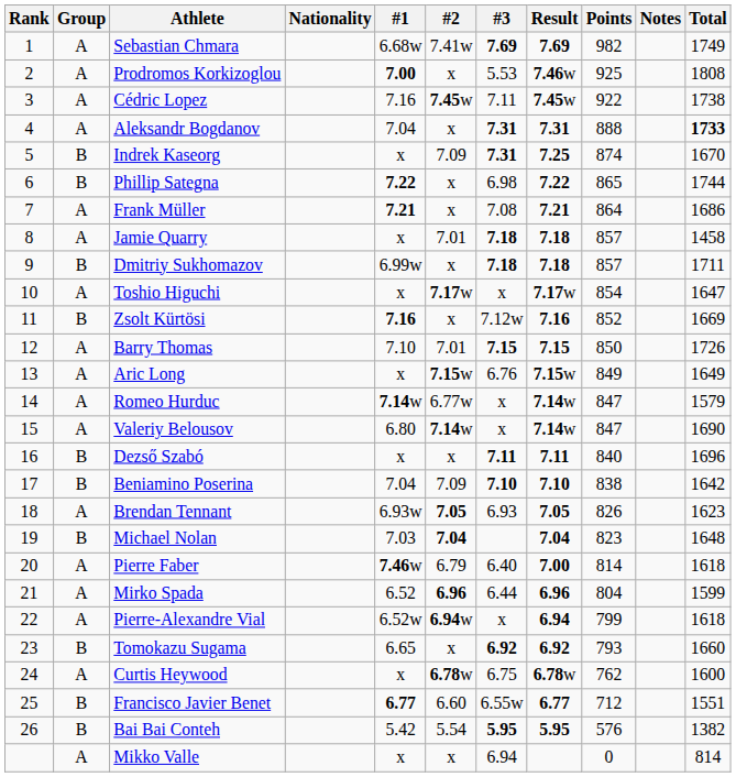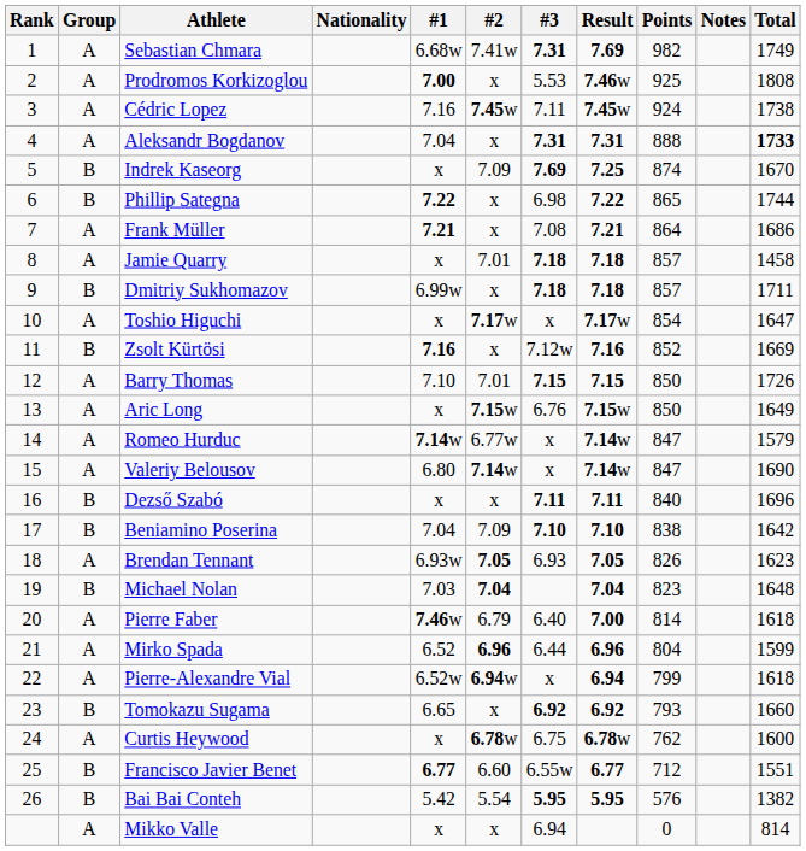 <table class="wikitable sortable" style="text-align:center">
 <tr>
 <th>Rank</th>
 <th>Group</th>
 <th>Athlete</th>
 <th>Nationality</th>
 <th>#1</th>
 <th>#2</th>
 <th>#3</th>
 <th>Result</th>
 <th>Points</th>
 <th>Notes</th>
 <th>Total</th>
 </tr>
 <tr>
 <td>1</td>
 <td>A</td>
 <td align=left><a href='#'>Sebastian Chmara</a></td>
 <td align=left></td>
 <td>6.68w</td>
 <td>7.41w</td>
-<td><strong>7.69</strong></td>
+<td><strong>7.31</strong></td>
 <td><strong>7.69</strong></td>
 <td>982</td>
 <td></td>
 <td>1749</td>
 </tr>
 <tr>
 <td>2</td>
 <td>A</td>
 <td align=left><a href='#'>Prodromos Korkizoglou</a></td>
 <td align=left></td>
 <td><strong>7.00</strong></td>
 <td>x</td>
 <td>5.53</td>
 <td><strong>7.46</strong>w</td>
 <td>925</td>
 <td></td>
 <td>1808</td>
 </tr>
 <tr>
 <td>3</td>
 <td>A</td>
 <td align=left><a href='#'>Cédric Lopez</a></td>
 <td align=left></td>
 <td>7.16</td>
 <td><strong>7.45</strong>w</td>
 <td>7.11</td>
 <td><strong>7.45</strong>w</td>
-<td>922</td>
+<td>924</td>
 <td></td>
 <td>1738</td>
 </tr>
 <tr>
 <td>4</td>
 <td>A</td>
 <td align=left><a href='#'>Aleksandr Bogdanov</a></td>
 <td align=left></td>
 <td>7.04</td>
 <td>x</td>
 <td><strong>7.31</strong></td>
 <td><strong>7.31</strong></td>
 <td>888</td>
 <td></td>
 <td><strong>1733</strong></td>
 </tr>
 <tr>
 <td>5</td>
 <td>B</td>
 <td align=left><a href='#'>Indrek Kaseorg</a></td>
 <td align=left></td>
 <td>x</td>
 <td>7.09</td>
-<td><strong>7.31</strong></td>
+<td><strong>7.69</strong></td>
 <td><strong>7.25</strong></td>
 <td>874</td>
 <td></td>
 <td>1670</td>
 </tr>
 <tr>
 <td>6</td>
 <td>B</td>
 <td align=left><a href='#'>Phillip Sategna</a></td>
 <td align=left></td>
 <td><strong>7.22</strong></td>
 <td>x</td>
 <td>6.98</td>
 <td><strong>7.22</strong></td>
 <td>865</td>
 <td></td>
 <td>1744</td>
 </tr>
 <tr>
 <td>7</td>
 <td>A</td>
 <td align=left><a href='#'>Frank Müller</a></td>
 <td align=left></td>
 <td><strong>7.21</strong></td>
 <td>x</td>
 <td>7.08</td>
 <td><strong>7.21</strong></td>
 <td>864</td>
 <td></td>
 <td>1686</td>
 </tr>
 <tr>
 <td>8</td>
 <td>A</td>
 <td align=left><a href='#'>Jamie Quarry</a></td>
 <td align=left></td>
 <td>x</td>
 <td>7.01</td>
 <td><strong>7.18</strong></td>
 <td><strong>7.18</strong></td>
 <td>857</td>
 <td></td>
 <td>1458</td>
 </tr>
 <tr>
 <td>9</td>
 <td>B</td>
 <td align=left><a href='#'>Dmitriy Sukhomazov</a></td>
 <td align=left></td>
 <td>6.99w</td>
 <td>x</td>
 <td><strong>7.18</strong></td>
 <td><strong>7.18</strong></td>
 <td>857</td>
 <td></td>
 <td>1711</td>
 </tr>
 <tr>
 <td>10</td>
 <td>A</td>
 <td align=left><a href='#'>Toshio Higuchi</a></td>
 <td align=left></td>
 <td>x</td>
 <td><strong>7.17</strong>w</td>
 <td>x</td>
 <td><strong>7.17</strong>w</td>
 <td>854</td>
 <td></td>
 <td>1647</td>
 </tr>
 <tr>
 <td>11</td>
 <td>B</td>
 <td align=left><a href='#'>Zsolt Kürtösi</a></td>
 <td align=left></td>
 <td><strong>7.16</strong></td>
 <td>x</td>
 <td>7.12w</td>
 <td><strong>7.16</strong></td>
 <td>852</td>
 <td></td>
 <td>1669</td>
 </tr>
 <tr>
 <td>12</td>
 <td>A</td>
 <td align=left><a href='#'>Barry Thomas</a></td>
 <td align=left></td>
 <td>7.10</td>
 <td>7.01</td>
 <td><strong>7.15</strong></td>
 <td><strong>7.15</strong></td>
 <td>850</td>
 <td></td>
 <td>1726</td>
 </tr>
 <tr>
 <td>13</td>
 <td>A</td>
 <td align=left><a href='#'>Aric Long</a></td>
 <td align=left></td>
 <td>x</td>
 <td><strong>7.15</strong>w</td>
 <td>6.76</td>
 <td><strong>7.15</strong>w</td>
-<td>849</td>
+<td>850</td>
 <td></td>
 <td>1649</td>
 </tr>
 <tr>
 <td>14</td>
 <td>A</td>
 <td align=left><a href='#'>Romeo Hurduc</a></td>
 <td align=left></td>
 <td><strong>7.14</strong>w</td>
 <td>6.77w</td>
 <td>x</td>
 <td><strong>7.14</strong>w</td>
 <td>847</td>
 <td></td>
 <td>1579</td>
 </tr>
 <tr>
 <td>15</td>
 <td>A</td>
 <td align=left><a href='#'>Valeriy Belousov</a></td>
 <td align=left></td>
 <td>6.80</td>
 <td><strong>7.14</strong>w</td>
 <td>x</td>
 <td><strong>7.14</strong>w</td>
 <td>847</td>
 <td></td>
 <td>1690</td>
 </tr>
 <tr>
 <td>16</td>
 <td>B</td>
 <td align=left><a href='#'>Dezső Szabó</a></td>
 <td align=left></td>
 <td>x</td>
 <td>x</td>
 <td><strong>7.11</strong></td>
 <td><strong>7.11</strong></td>
 <td>840</td>
 <td></td>
 <td>1696</td>
 </tr>
 <tr>
 <td>17</td>
 <td>B</td>
 <td align=left><a href='#'>Beniamino Poserina</a></td>
 <td align=left></td>
 <td>7.04</td>
 <td>7.09</td>
 <td><strong>7.10</strong></td>
 <td><strong>7.10</strong></td>
 <td>838</td>
 <td></td>
 <td>1642</td>
 </tr>
 <tr>
 <td>18</td>
 <td>A</td>
 <td align=left><a href='#'>Brendan Tennant</a></td>
 <td align=left></td>
 <td>6.93w</td>
 <td><strong>7.05</strong></td>
 <td>6.93</td>
 <td><strong>7.05</strong></td>
 <td>826</td>
 <td></td>
 <td>1623</td>
 </tr>
 <tr>
 <td>19</td>
 <td>B</td>
 <td align=left><a href='#'>Michael Nolan</a></td>
 <td align=left></td>
 <td>7.03</td>
 <td><strong>7.04</strong></td>
 <td></td>
 <td><strong>7.04</strong></td>
 <td>823</td>
 <td></td>
 <td>1648</td>
 </tr>
 <tr>
 <td>20</td>
 <td>A</td>
 <td align=left><a href='#'>Pierre Faber</a></td>
 <td align=left></td>
 <td><strong>7.46</strong>w</td>
 <td>6.79</td>
 <td>6.40</td>
 <td><strong>7.00</strong></td>
 <td>814</td>
 <td></td>
 <td>1618</td>
 </tr>
 <tr>
 <td>21</td>
 <td>A</td>
 <td align=left><a href='#'>Mirko Spada</a></td>
 <td align=left></td>
 <td>6.52</td>
 <td><strong>6.96</strong></td>
 <td>6.44</td>
 <td><strong>6.96</strong></td>
 <td>804</td>
 <td></td>
 <td>1599</td>
 </tr>
 <tr>
 <td>22</td>
 <td>A</td>
 <td align=left><a href='#'>Pierre-Alexandre Vial</a></td>
 <td align=left></td>
 <td>6.52w</td>
 <td><strong>6.94</strong>w</td>
 <td>x</td>
 <td><strong>6.94</strong></td>
 <td>799</td>
 <td></td>
 <td>1618</td>
 </tr>
 <tr>
 <td>23</td>
 <td>B</td>
 <td align=left><a href='#'>Tomokazu Sugama</a></td>
 <td align=left></td>
 <td>6.65</td>
 <td>x</td>
 <td><strong>6.92</strong></td>
 <td><strong>6.92</strong></td>
 <td>793</td>
 <td></td>
 <td>1660</td>
 </tr>
 <tr>
 <td>24</td>
 <td>A</td>
 <td align=left><a href='#'>Curtis Heywood</a></td>
 <td align=left></td>
 <td>x</td>
 <td><strong>6.78</strong>w</td>
 <td>6.75</td>
 <td><strong>6.78</strong>w</td>
 <td>762</td>
 <td></td>
 <td>1600</td>
 </tr>
 <tr>
 <td>25</td>
 <td>B</td>
 <td align=left><a href='#'>Francisco Javier Benet</a></td>
 <td align=left></td>
 <td><strong>6.77</strong></td>
 <td>6.60</td>
 <td>6.55w</td>
 <td><strong>6.77</strong></td>
 <td>712</td>
 <td></td>
 <td>1551</td>
 </tr>
 <tr>
 <td>26</td>
 <td>B</td>
 <td align=left><a href='#'>Bai Bai Conteh</a></td>
 <td align=left></td>
 <td>5.42</td>
 <td>5.54</td>
 <td><strong>5.95</strong></td>
 <td><strong>5.95</strong></td>
 <td>576</td>
 <td></td>
 <td>1382</td>
 </tr>
 <tr>
 <td></td>
 <td>A</td>
 <td align=left><a href='#'>Mikko Valle</a></td>
 <td align=left></td>
 <td>x</td>
 <td>x</td>
 <td>6.94</td>
 <td><strong></strong></td>
 <td>0</td>
 <td></td>
 <td>814</td>
 </tr>
 </table>
